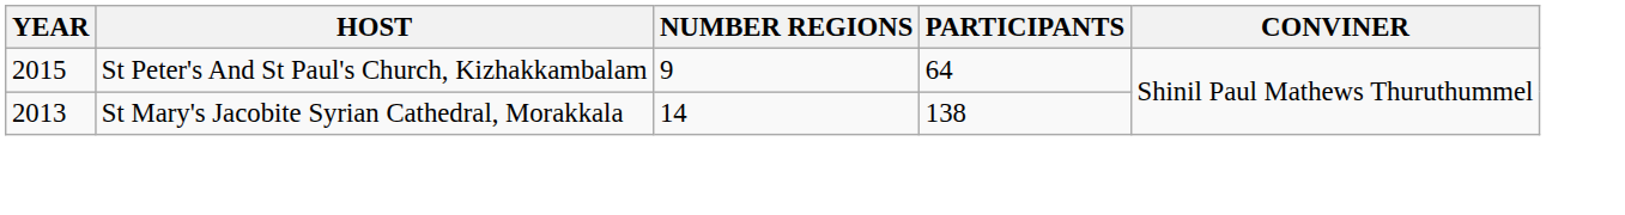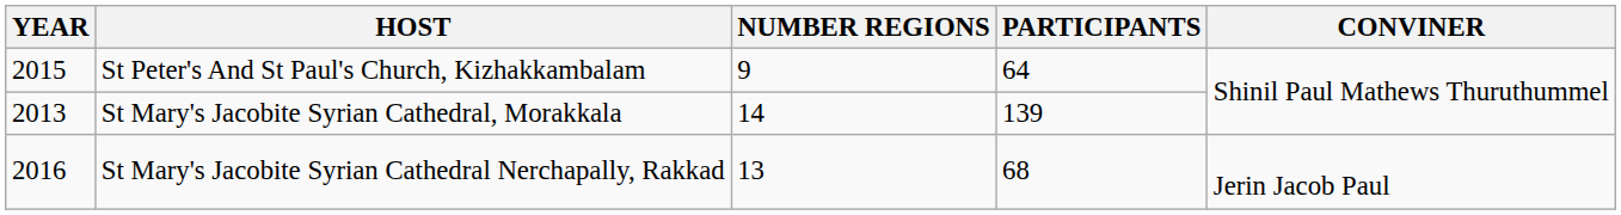 <table class="wikitable">
 <tr>
 <th>YEAR</th>
 <th>HOST</th>
 <th>NUMBER REGIONS</th>
 <th>PARTICIPANTS</th>
 <th>CONVINER</th>
 </tr>
 <tr>
 <td>2015</td>
 <td>St Peter's And St Paul's Church, Kizhakkambalam</td>
 <td>9</td>
 <td>64</td>
 <td rowspan="2">Shinil Paul Mathews Thuruthummel</td>
 </tr>
 <tr>
 <td>2013</td>
 <td>St Mary's Jacobite Syrian Cathedral, Morakkala</td>
 <td>14</td>
-<td>138</td>
+<td>139</td>
+</tr>
+<tr>
+<td>2016</td>
+<td>St Mary's Jacobite Syrian  Cathedral Nerchapally, Rakkad</td>
+<td>13</td>
+<td>68</td>
+<td><br>Jerin Jacob Paul</td>
 </tr>
 </table>
